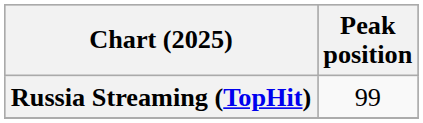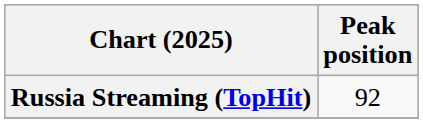 <table class="wikitable plainrowheaders" style="text-align:center">
 <tr>
 <th scope="col">Chart (2025)</th>
 <th scope="col">Peak<br>position</th>
 </tr>
 <tr>
 <th scope="row">Russia Streaming (<a href='#'>TopHit</a>)</th>
-<td>99</td>
+<td>92</td>
 </tr>
 <tr>
 </tr>
 </table>
